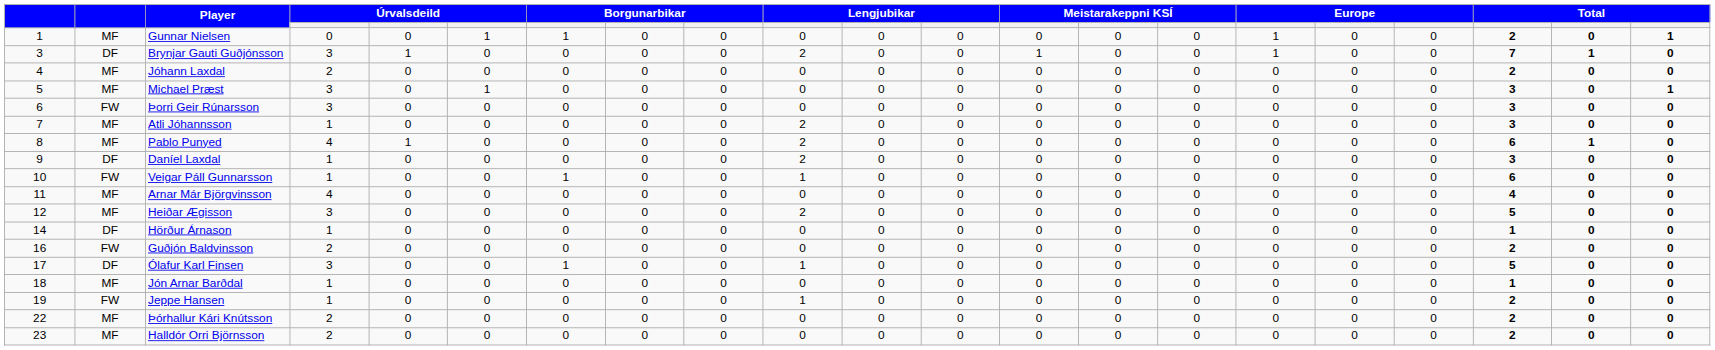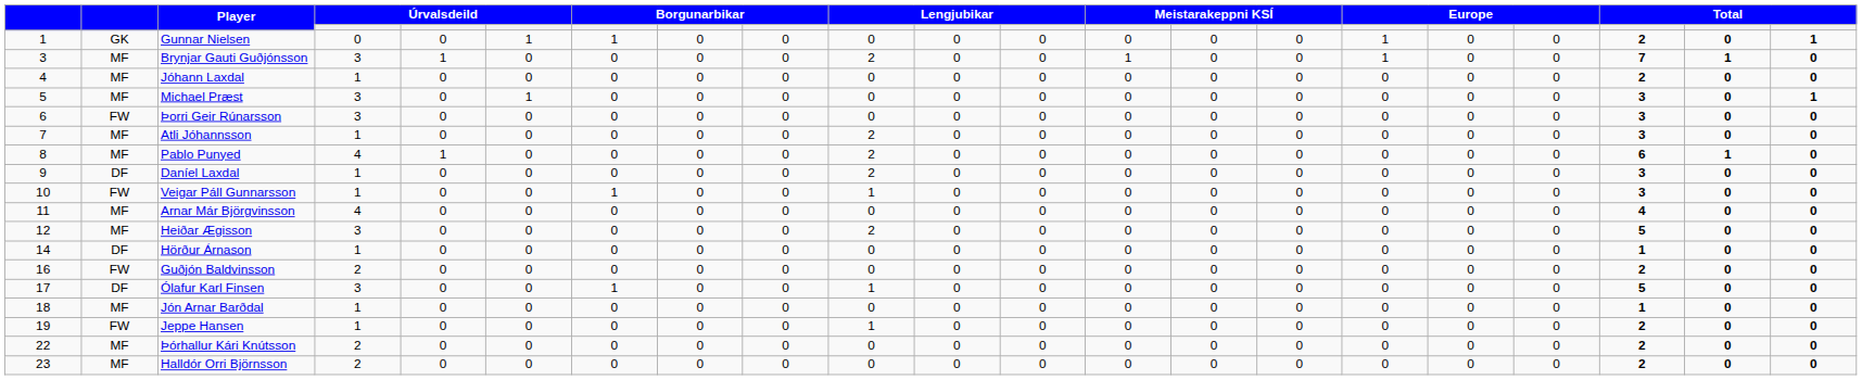 <table class="wikitable"  style="font-size:86%; text-align:center; line-height:14px; width:100%;">
 <tr>
 <th rowspan="2" style="background:#0000ff; color:white; width:35px;"></th>
 <th rowspan="2" style="background:#0000ff; color:white; width:35px;"></th>
 <th rowspan="2" style="background:#0000ff; color:white; width:35px;">Player</th>
 <th colspan="3" style="background:#0000ff; color:white; width:35px;"><strong>Úrvalsdeild</strong></th>
 <th colspan="3" style="background:#0000ff; color:white; width:35px;"><strong>Borgunarbikar</strong></th>
 <th colspan="3" style="background:#0000ff; color:white; width:35px;"><strong>Lengjubikar</strong></th>
 <th colspan="3" style="background:#0000ff; color:white; width:35px;"><strong>Meistarakeppni KSÍ</strong></th>
 <th colspan="3" style="background:#0000ff; color:white; width:35px;"><strong>Europe</strong></th>
 <th colspan="3" style="background:#0000ff; color:white; width:35px;"><strong>Total</strong></th>
 </tr>
 <tr style="text-align:center;">
 <th width=40></th>
 <th width=40></th>
 <th width=40></th>
 <th width=40></th>
 <th width=40></th>
 <th width=40></th>
 <th width=40></th>
 <th width=40></th>
 <th width=40></th>
 <th width=40></th>
 <th width=40></th>
 <th width=40></th>
 <th width=40></th>
 <th width=40></th>
 <th width=40></th>
 <th width=40></th>
 <th width=40></th>
 <th width=40></th>
 </tr>
 <tr>
 <td>1</td>
-<td>MF</td>
+<td>GK</td>
 <td style="text-align:left"> <a href='#'>Gunnar Nielsen</a></td>
 <td>0</td>
 <td>0</td>
 <td>1</td>
 <td>1</td>
 <td>0</td>
 <td>0</td>
 <td>0</td>
 <td>0</td>
 <td>0</td>
 <td>0</td>
 <td>0</td>
 <td>0</td>
 <td>1</td>
 <td>0</td>
 <td>0</td>
 <td><strong>2</strong></td>
 <td><strong>0</strong></td>
 <td><strong>1</strong></td>
 </tr>
 <tr>
 <td>3</td>
-<td>DF</td>
+<td>MF</td>
 <td style="text-align:left"> <a href='#'>Brynjar Gauti Guðjónsson</a></td>
 <td>3</td>
 <td>1</td>
 <td>0</td>
 <td>0</td>
 <td>0</td>
 <td>0</td>
 <td>2</td>
 <td>0</td>
 <td>0</td>
 <td>1</td>
 <td>0</td>
 <td>0</td>
 <td>1</td>
 <td>0</td>
 <td>0</td>
 <td><strong>7</strong></td>
 <td><strong>1</strong></td>
 <td><strong>0</strong></td>
 </tr>
 <tr>
 <td>4</td>
 <td>MF</td>
 <td style="text-align:left"> <a href='#'>Jóhann Laxdal</a></td>
-<td>2</td>
+<td>1</td>
 <td>0</td>
 <td>0</td>
 <td>0</td>
 <td>0</td>
 <td>0</td>
 <td>0</td>
 <td>0</td>
 <td>0</td>
 <td>0</td>
 <td>0</td>
 <td>0</td>
 <td>0</td>
 <td>0</td>
 <td>0</td>
 <td><strong>2</strong></td>
 <td><strong>0</strong></td>
 <td><strong>0</strong></td>
 </tr>
 <tr>
 <td>5</td>
 <td>MF</td>
 <td style="text-align:left"> <a href='#'>Michael Præst</a></td>
 <td>3</td>
 <td>0</td>
 <td>1</td>
 <td>0</td>
 <td>0</td>
 <td>0</td>
 <td>0</td>
 <td>0</td>
 <td>0</td>
 <td>0</td>
 <td>0</td>
 <td>0</td>
 <td>0</td>
 <td>0</td>
 <td>0</td>
 <td><strong>3</strong></td>
 <td><strong>0</strong></td>
 <td><strong>1</strong></td>
 </tr>
 <tr>
 <td>6</td>
 <td>FW</td>
 <td style="text-align:left"> <a href='#'>Þorri Geir Rúnarsson</a></td>
 <td>3</td>
 <td>0</td>
 <td>0</td>
 <td>0</td>
 <td>0</td>
 <td>0</td>
 <td>0</td>
 <td>0</td>
 <td>0</td>
 <td>0</td>
 <td>0</td>
 <td>0</td>
 <td>0</td>
 <td>0</td>
 <td>0</td>
 <td><strong>3</strong></td>
 <td><strong>0</strong></td>
 <td><strong>0</strong></td>
 </tr>
 <tr>
 <td>7</td>
 <td>MF</td>
 <td style="text-align:left"> <a href='#'>Atli Jóhannsson</a></td>
 <td>1</td>
 <td>0</td>
 <td>0</td>
 <td>0</td>
 <td>0</td>
 <td>0</td>
 <td>2</td>
 <td>0</td>
 <td>0</td>
 <td>0</td>
 <td>0</td>
 <td>0</td>
 <td>0</td>
 <td>0</td>
 <td>0</td>
 <td><strong>3</strong></td>
 <td><strong>0</strong></td>
 <td><strong>0</strong></td>
 </tr>
 <tr>
 <td>8</td>
 <td>MF</td>
 <td style="text-align:left"> <a href='#'>Pablo Punyed</a></td>
 <td>4</td>
 <td>1</td>
 <td>0</td>
 <td>0</td>
 <td>0</td>
 <td>0</td>
 <td>2</td>
 <td>0</td>
 <td>0</td>
 <td>0</td>
 <td>0</td>
 <td>0</td>
 <td>0</td>
 <td>0</td>
 <td>0</td>
 <td><strong>6</strong></td>
 <td><strong>1</strong></td>
 <td><strong>0</strong></td>
 </tr>
 <tr>
 <td>9</td>
 <td>DF</td>
 <td style="text-align:left"> <a href='#'>Daníel Laxdal</a></td>
 <td>1</td>
 <td>0</td>
 <td>0</td>
 <td>0</td>
 <td>0</td>
 <td>0</td>
 <td>2</td>
 <td>0</td>
 <td>0</td>
 <td>0</td>
 <td>0</td>
 <td>0</td>
 <td>0</td>
 <td>0</td>
 <td>0</td>
 <td><strong>3</strong></td>
 <td><strong>0</strong></td>
 <td><strong>0</strong></td>
 </tr>
 <tr>
 <td>10</td>
 <td>FW</td>
 <td style="text-align:left"> <a href='#'>Veigar Páll Gunnarsson</a></td>
 <td>1</td>
 <td>0</td>
 <td>0</td>
 <td>1</td>
 <td>0</td>
 <td>0</td>
 <td>1</td>
 <td>0</td>
 <td>0</td>
 <td>0</td>
 <td>0</td>
 <td>0</td>
 <td>0</td>
 <td>0</td>
 <td>0</td>
-<td><strong>6</strong></td>
+<td><strong>3</strong></td>
 <td><strong>0</strong></td>
 <td><strong>0</strong></td>
 </tr>
 <tr>
 <td>11</td>
 <td>MF</td>
 <td style="text-align:left"> <a href='#'>Arnar Már Björgvinsson</a></td>
 <td>4</td>
 <td>0</td>
 <td>0</td>
 <td>0</td>
 <td>0</td>
 <td>0</td>
 <td>0</td>
 <td>0</td>
 <td>0</td>
 <td>0</td>
 <td>0</td>
 <td>0</td>
 <td>0</td>
 <td>0</td>
 <td>0</td>
 <td><strong>4</strong></td>
 <td><strong>0</strong></td>
 <td><strong>0</strong></td>
 </tr>
 <tr>
 <td>12</td>
 <td>MF</td>
 <td style="text-align:left"> <a href='#'>Heiðar Ægisson</a></td>
 <td>3</td>
 <td>0</td>
 <td>0</td>
 <td>0</td>
 <td>0</td>
 <td>0</td>
 <td>2</td>
 <td>0</td>
 <td>0</td>
 <td>0</td>
 <td>0</td>
 <td>0</td>
 <td>0</td>
 <td>0</td>
 <td>0</td>
 <td><strong>5</strong></td>
 <td><strong>0</strong></td>
 <td><strong>0</strong></td>
 </tr>
 <tr>
 <td>14</td>
 <td>DF</td>
 <td style="text-align:left"> <a href='#'>Hörður Árnason</a></td>
 <td>1</td>
 <td>0</td>
 <td>0</td>
 <td>0</td>
 <td>0</td>
 <td>0</td>
 <td>0</td>
 <td>0</td>
 <td>0</td>
 <td>0</td>
 <td>0</td>
 <td>0</td>
 <td>0</td>
 <td>0</td>
 <td>0</td>
 <td><strong>1</strong></td>
 <td><strong>0</strong></td>
 <td><strong>0</strong></td>
 </tr>
 <tr>
 <td>16</td>
 <td>FW</td>
 <td style="text-align:left"> <a href='#'>Guðjón Baldvinsson</a></td>
 <td>2</td>
 <td>0</td>
 <td>0</td>
 <td>0</td>
 <td>0</td>
 <td>0</td>
 <td>0</td>
 <td>0</td>
 <td>0</td>
 <td>0</td>
 <td>0</td>
 <td>0</td>
 <td>0</td>
 <td>0</td>
 <td>0</td>
 <td><strong>2</strong></td>
 <td><strong>0</strong></td>
 <td><strong>0</strong></td>
 </tr>
 <tr>
 <td>17</td>
 <td>DF</td>
 <td style="text-align:left"> <a href='#'>Ólafur Karl Finsen</a></td>
 <td>3</td>
 <td>0</td>
 <td>0</td>
 <td>1</td>
 <td>0</td>
 <td>0</td>
 <td>1</td>
 <td>0</td>
 <td>0</td>
 <td>0</td>
 <td>0</td>
 <td>0</td>
 <td>0</td>
 <td>0</td>
 <td>0</td>
 <td><strong>5</strong></td>
 <td><strong>0</strong></td>
 <td><strong>0</strong></td>
 </tr>
 <tr>
 <td>18</td>
 <td>MF</td>
 <td style="text-align:left"> <a href='#'>Jón Arnar Barðdal</a></td>
 <td>1</td>
 <td>0</td>
 <td>0</td>
 <td>0</td>
 <td>0</td>
 <td>0</td>
 <td>0</td>
 <td>0</td>
 <td>0</td>
 <td>0</td>
 <td>0</td>
 <td>0</td>
 <td>0</td>
 <td>0</td>
 <td>0</td>
 <td><strong>1</strong></td>
 <td><strong>0</strong></td>
 <td><strong>0</strong></td>
 </tr>
 <tr>
 <td>19</td>
 <td>FW</td>
 <td style="text-align:left"> <a href='#'>Jeppe Hansen</a></td>
 <td>1</td>
 <td>0</td>
 <td>0</td>
 <td>0</td>
 <td>0</td>
 <td>0</td>
 <td>1</td>
 <td>0</td>
 <td>0</td>
 <td>0</td>
 <td>0</td>
 <td>0</td>
 <td>0</td>
 <td>0</td>
 <td>0</td>
 <td><strong>2</strong></td>
 <td><strong>0</strong></td>
 <td><strong>0</strong></td>
 </tr>
 <tr>
 <td>22</td>
 <td>MF</td>
 <td style="text-align:left"> <a href='#'>Þórhallur Kári Knútsson</a></td>
 <td>2</td>
 <td>0</td>
 <td>0</td>
 <td>0</td>
 <td>0</td>
 <td>0</td>
 <td>0</td>
 <td>0</td>
 <td>0</td>
 <td>0</td>
 <td>0</td>
 <td>0</td>
 <td>0</td>
 <td>0</td>
 <td>0</td>
 <td><strong>2</strong></td>
 <td><strong>0</strong></td>
 <td><strong>0</strong></td>
 </tr>
 <tr>
 <td>23</td>
 <td>MF</td>
 <td style="text-align:left"> <a href='#'>Halldór Orri Björnsson</a></td>
 <td>2</td>
 <td>0</td>
 <td>0</td>
 <td>0</td>
 <td>0</td>
 <td>0</td>
 <td>0</td>
 <td>0</td>
 <td>0</td>
 <td>0</td>
 <td>0</td>
 <td>0</td>
 <td>0</td>
 <td>0</td>
 <td>0</td>
 <td><strong>2</strong></td>
 <td><strong>0</strong></td>
 <td><strong>0</strong></td>
 </tr>
 </table>
